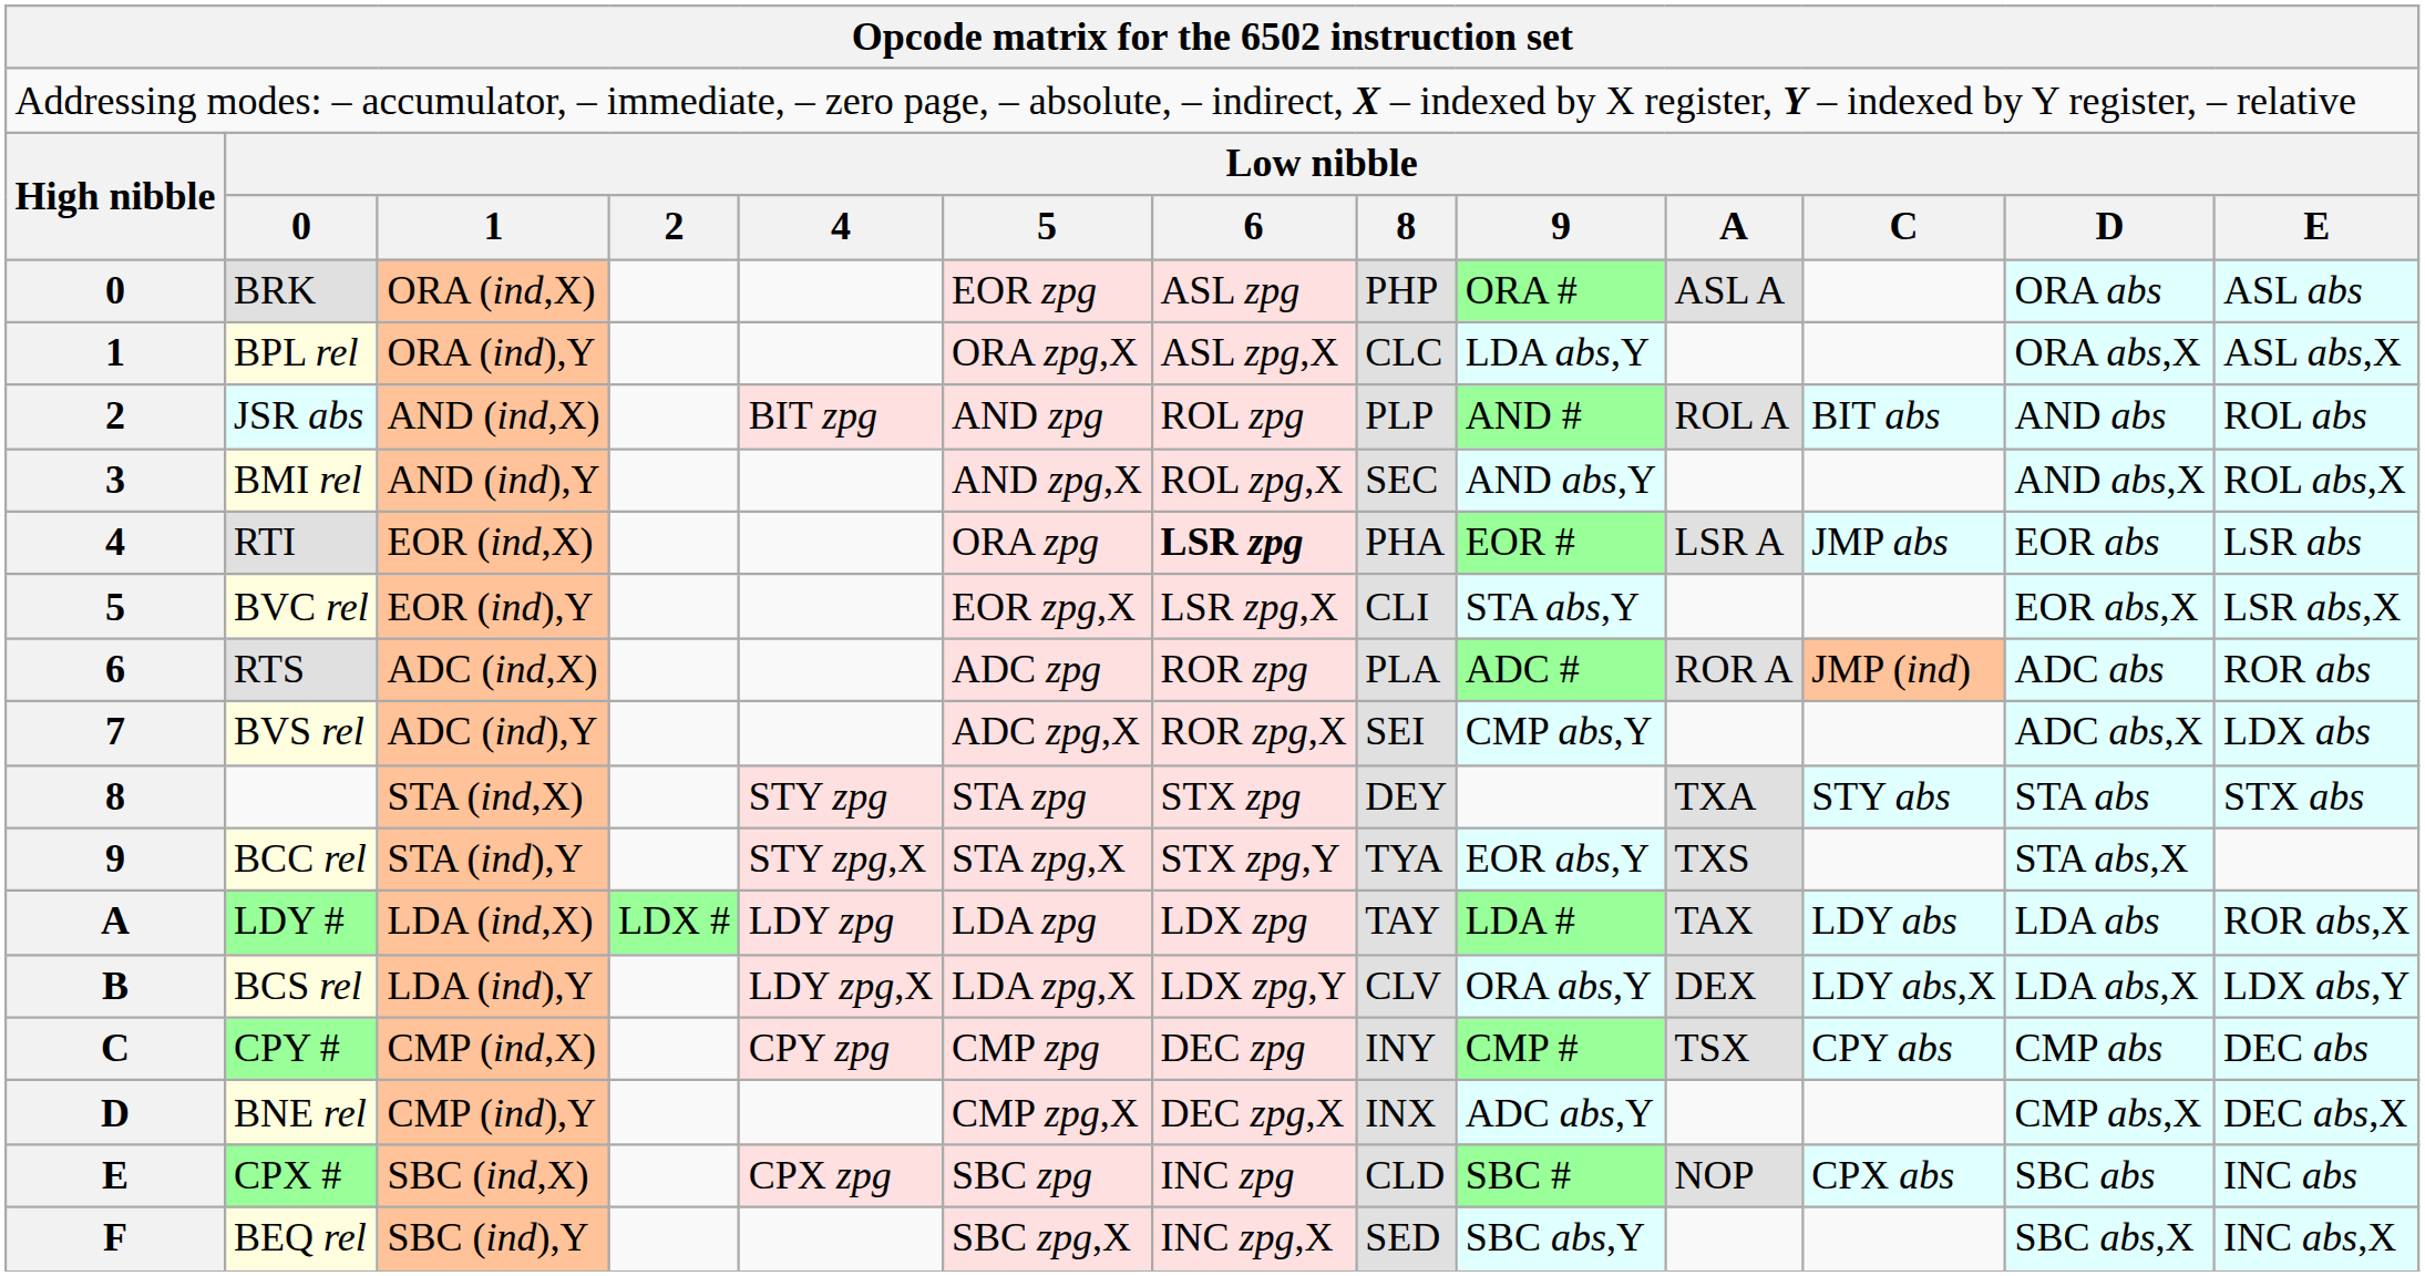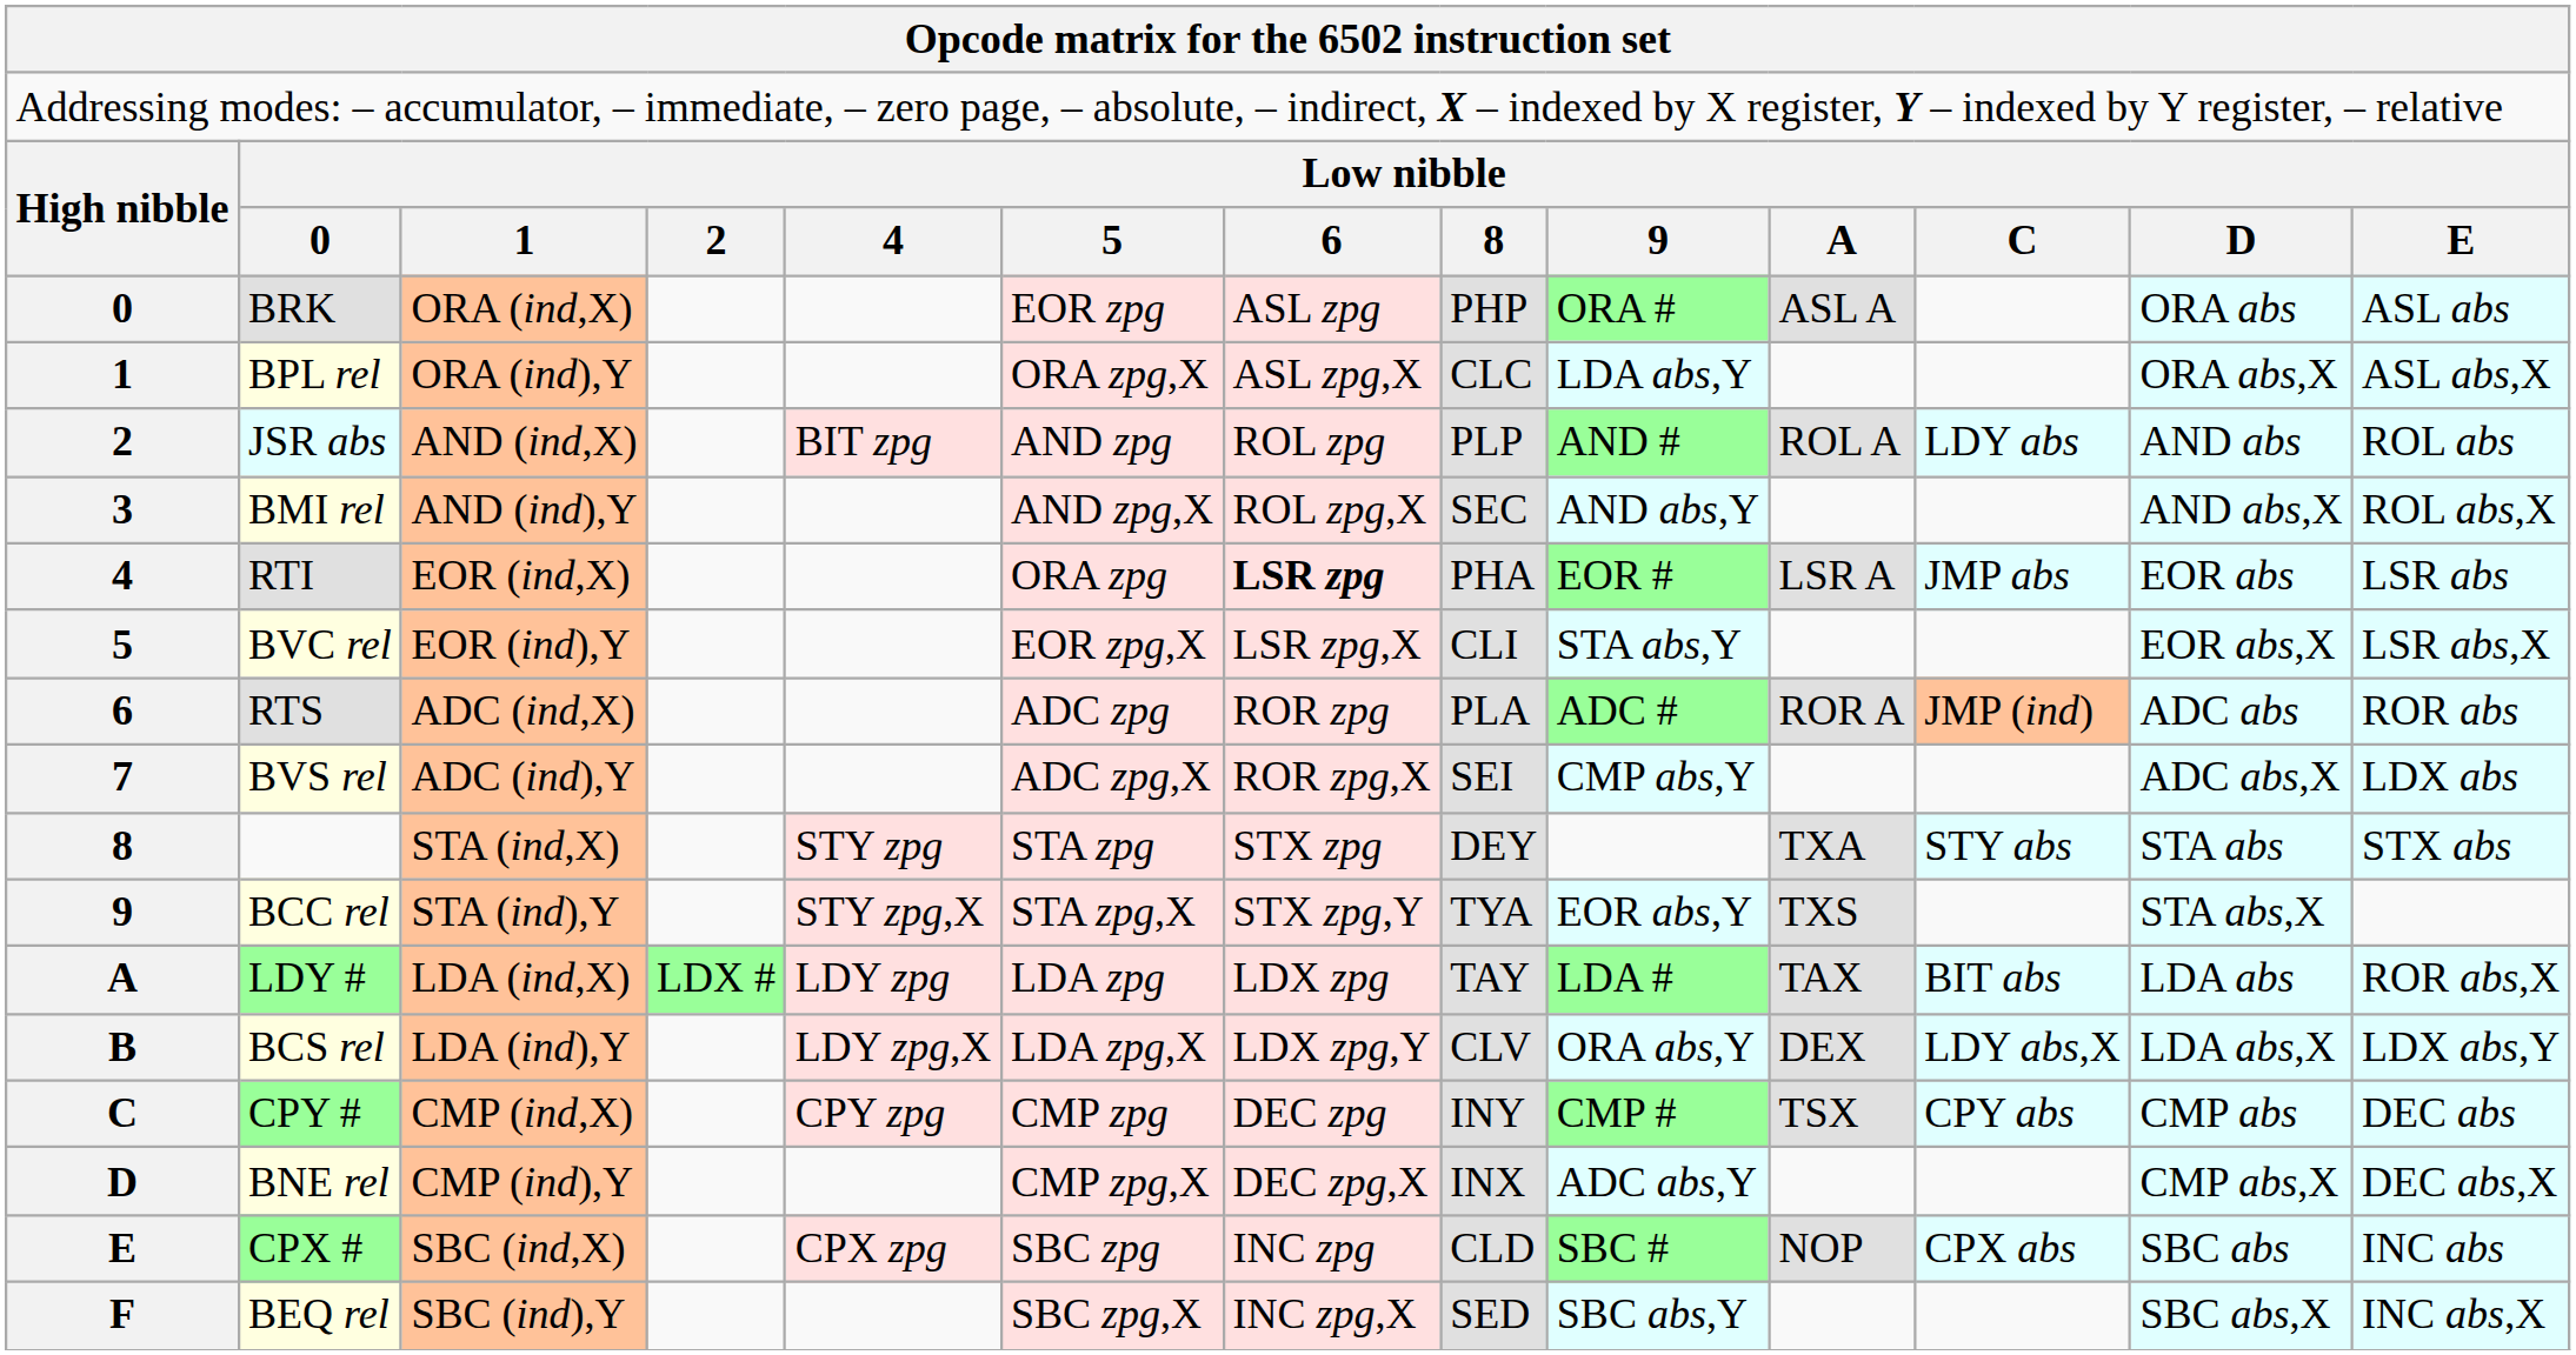 <table class="wikitable">
 <tr>
 <th colspan=13>Opcode matrix for the 6502 instruction set</th>
 </tr>
 <tr>
 <td colspan=13>Addressing modes:  – accumulator,  – immediate,  – zero page,  – absolute,  – indirect, <strong><em>X</em></strong> – indexed by X register, <strong><em>Y</em></strong> – indexed by Y register,  – relative</td>
 </tr>
 <tr>
 <th rowspan=2>High nibble</th>
 <th colspan=12>Low nibble</th>
 </tr>
 <tr>
 <th>0</th>
 <th>1</th>
 <th>2</th>
 <th>4</th>
 <th>5</th>
 <th>6</th>
 <th>8</th>
 <th>9</th>
 <th>A</th>
 <th>C</th>
 <th>D</th>
 <th>E</th>
 </tr>
 <tr>
 <th>0</th>
 <td bgcolor=#e0e0e0>BRK</td>
 <td bgcolor=#ffc299>ORA (<em>ind</em>,X)</td>
 <td></td>
 <td></td>
 <td bgcolor=#ffe0e0>EOR <em>zpg</em></td>
 <td bgcolor=#ffe0e0>ASL <em>zpg</em></td>
 <td bgcolor=#e0e0e0>PHP</td>
 <td bgcolor=#99ff99>ORA #</td>
 <td bgcolor=#e0e0e0>ASL A</td>
 <td></td>
 <td bgcolor=#e0ffff>ORA <em>abs</em></td>
 <td bgcolor=#e0ffff>ASL <em>abs</em></td>
 </tr>
 <tr>
 <th>1</th>
 <td bgcolor=#ffffe0>BPL <em>rel</em></td>
 <td bgcolor=#ffc299>ORA (<em>ind</em>),Y</td>
 <td></td>
 <td></td>
 <td bgcolor=#ffe0e0>ORA <em>zpg</em>,X</td>
 <td bgcolor=#ffe0e0>ASL <em>zpg</em>,X</td>
 <td bgcolor=#e0e0e0>CLC</td>
 <td bgcolor=#e0ffff>LDA <em>abs</em>,Y</td>
 <td></td>
 <td></td>
 <td bgcolor=#e0ffff>ORA <em>abs</em>,X</td>
 <td bgcolor=#e0ffff>ASL <em>abs</em>,X</td>
 </tr>
 <tr>
 <th>2</th>
 <td bgcolor=#e0ffff>JSR <em>abs</em></td>
 <td bgcolor=#ffc299>AND (<em>ind</em>,X)</td>
 <td></td>
 <td bgcolor=#ffe0e0>BIT <em>zpg</em></td>
 <td bgcolor=#ffe0e0>AND <em>zpg</em></td>
 <td bgcolor=#ffe0e0>ROL <em>zpg</em></td>
 <td bgcolor=#e0e0e0>PLP</td>
 <td bgcolor=#99ff99>AND #</td>
 <td bgcolor=#e0e0e0>ROL A</td>
-<td bgcolor=#e0ffff>BIT <em>abs</em></td>
+<td bgcolor=#e0ffff>LDY <em>abs</em></td>
 <td bgcolor=#e0ffff>AND <em>abs</em></td>
 <td bgcolor=#e0ffff>ROL <em>abs</em></td>
 </tr>
 <tr>
 <th>3</th>
 <td bgcolor=#ffffe0>BMI <em>rel</em></td>
 <td bgcolor=#ffc299>AND (<em>ind</em>),Y</td>
 <td></td>
 <td></td>
 <td bgcolor=#ffe0e0>AND <em>zpg</em>,X</td>
 <td bgcolor=#ffe0e0>ROL <em>zpg</em>,X</td>
 <td bgcolor=#e0e0e0>SEC</td>
 <td bgcolor=#e0ffff>AND <em>abs</em>,Y</td>
 <td></td>
 <td></td>
 <td bgcolor=#e0ffff>AND <em>abs</em>,X</td>
 <td bgcolor=#e0ffff>ROL <em>abs</em>,X</td>
 </tr>
 <tr>
 <th>4</th>
 <td bgcolor=#e0e0e0>RTI</td>
 <td bgcolor=#ffc299>EOR (<em>ind</em>,X)</td>
 <td></td>
 <td></td>
 <td bgcolor=#ffe0e0>ORA <em>zpg</em></td>
 <td bgcolor=#ffe0e0><strong>LSR <em>zpg</em></strong></td>
 <td bgcolor=#e0e0e0>PHA</td>
 <td bgcolor=#99ff99>EOR #</td>
 <td bgcolor=#e0e0e0>LSR A</td>
 <td bgcolor=#e0ffff>JMP <em>abs</em></td>
 <td bgcolor=#e0ffff>EOR <em>abs</em></td>
 <td bgcolor=#e0ffff>LSR <em>abs</em></td>
 </tr>
 <tr>
 <th>5</th>
 <td bgcolor=#ffffe0>BVC <em>rel</em></td>
 <td bgcolor=#ffc299>EOR (<em>ind</em>),Y</td>
 <td></td>
 <td></td>
 <td bgcolor=#ffe0e0>EOR <em>zpg</em>,X</td>
 <td bgcolor=#ffe0e0>LSR <em>zpg</em>,X</td>
 <td bgcolor=#e0e0e0>CLI</td>
 <td bgcolor=#e0ffff>STA <em>abs</em>,Y</td>
 <td></td>
 <td></td>
 <td bgcolor=#e0ffff>EOR <em>abs</em>,X</td>
 <td bgcolor=#e0ffff>LSR <em>abs</em>,X</td>
 </tr>
 <tr>
 <th>6</th>
 <td bgcolor=#e0e0e0>RTS</td>
 <td bgcolor=#ffc299>ADC (<em>ind</em>,X)</td>
 <td></td>
 <td></td>
 <td bgcolor=#ffe0e0>ADC <em>zpg</em></td>
 <td bgcolor=#ffe0e0>ROR <em>zpg</em></td>
 <td bgcolor=#e0e0e0>PLA</td>
 <td bgcolor=#99ff99>ADC #</td>
 <td bgcolor=#e0e0e0>ROR A</td>
 <td bgcolor=#ffc299>JMP (<em>ind</em>)</td>
 <td bgcolor=#e0ffff>ADC <em>abs</em></td>
 <td bgcolor=#e0ffff>ROR <em>abs</em></td>
 </tr>
 <tr>
 <th>7</th>
 <td bgcolor=#ffffe0>BVS <em>rel</em></td>
 <td bgcolor=#ffc299>ADC (<em>ind</em>),Y</td>
 <td></td>
 <td></td>
 <td bgcolor=#ffe0e0>ADC <em>zpg</em>,X</td>
 <td bgcolor=#ffe0e0>ROR <em>zpg</em>,X</td>
 <td bgcolor=#e0e0e0>SEI</td>
 <td bgcolor=#e0ffff>CMP <em>abs</em>,Y</td>
 <td></td>
 <td></td>
 <td bgcolor=#e0ffff>ADC <em>abs</em>,X</td>
 <td bgcolor=#e0ffff>LDX <em>abs</em></td>
 </tr>
 <tr>
 <th>8</th>
 <td></td>
 <td bgcolor=#ffc299>STA (<em>ind</em>,X)</td>
 <td></td>
 <td bgcolor=#ffe0e0>STY <em>zpg</em></td>
 <td bgcolor=#ffe0e0>STA <em>zpg</em></td>
 <td bgcolor=#ffe0e0>STX <em>zpg</em></td>
 <td bgcolor=#e0e0e0>DEY</td>
 <td></td>
 <td bgcolor=#e0e0e0>TXA</td>
 <td bgcolor=#e0ffff>STY <em>abs</em></td>
 <td bgcolor=#e0ffff>STA <em>abs</em></td>
 <td bgcolor=#e0ffff>STX <em>abs</em></td>
 </tr>
 <tr>
 <th>9</th>
 <td bgcolor=#ffffe0>BCC <em>rel</em></td>
 <td bgcolor=#ffc299>STA (<em>ind</em>),Y</td>
 <td></td>
 <td bgcolor=#ffe0e0>STY <em>zpg</em>,X</td>
 <td bgcolor=#ffe0e0>STA <em>zpg</em>,X</td>
 <td bgcolor=#ffe0e0>STX <em>zpg</em>,Y</td>
 <td bgcolor=#e0e0e0>TYA</td>
 <td bgcolor=#e0ffff>EOR <em>abs</em>,Y</td>
 <td bgcolor=#e0e0e0>TXS</td>
 <td></td>
 <td bgcolor=#e0ffff>STA <em>abs</em>,X</td>
 <td></td>
 </tr>
 <tr>
 <th>A</th>
 <td bgcolor=#99ff99>LDY #</td>
 <td bgcolor=#ffc299>LDA (<em>ind</em>,X)</td>
 <td bgcolor=#99ff99>LDX #</td>
 <td bgcolor=#ffe0e0>LDY <em>zpg</em></td>
 <td bgcolor=#ffe0e0>LDA <em>zpg</em></td>
 <td bgcolor=#ffe0e0>LDX <em>zpg</em></td>
 <td bgcolor=#e0e0e0>TAY</td>
 <td bgcolor=#99ff99>LDA #</td>
 <td bgcolor=#e0e0e0>TAX</td>
-<td bgcolor=#e0ffff>LDY <em>abs</em></td>
+<td bgcolor=#e0ffff>BIT <em>abs</em></td>
 <td bgcolor=#e0ffff>LDA <em>abs</em></td>
 <td bgcolor=#e0ffff>ROR <em>abs</em>,X</td>
 </tr>
 <tr>
 <th>B</th>
 <td bgcolor=#ffffe0>BCS <em>rel</em></td>
 <td bgcolor=#ffc299>LDA (<em>ind</em>),Y</td>
 <td></td>
 <td bgcolor=#ffe0e0>LDY <em>zpg</em>,X</td>
 <td bgcolor=#ffe0e0>LDA <em>zpg</em>,X</td>
 <td bgcolor=#ffe0e0>LDX <em>zpg</em>,Y</td>
 <td bgcolor=#e0e0e0>CLV</td>
 <td bgcolor=#e0ffff>ORA <em>abs</em>,Y</td>
 <td bgcolor=#e0e0e0>DEX</td>
 <td bgcolor=#e0ffff>LDY <em>abs</em>,X</td>
 <td bgcolor=#e0ffff>LDA <em>abs</em>,X</td>
 <td bgcolor=#e0ffff>LDX <em>abs</em>,Y</td>
 </tr>
 <tr>
 <th>C</th>
 <td bgcolor=#99ff99>CPY #</td>
 <td bgcolor=#ffc299>CMP (<em>ind</em>,X)</td>
 <td></td>
 <td bgcolor=#ffe0e0>CPY <em>zpg</em></td>
 <td bgcolor=#ffe0e0>CMP <em>zpg</em></td>
 <td bgcolor=#ffe0e0>DEC <em>zpg</em></td>
 <td bgcolor=#e0e0e0>INY</td>
 <td bgcolor=#99ff99>CMP #</td>
 <td bgcolor=#e0e0e0>TSX</td>
 <td bgcolor=#e0ffff>CPY <em>abs</em></td>
 <td bgcolor=#e0ffff>CMP <em>abs</em></td>
 <td bgcolor=#e0ffff>DEC <em>abs</em></td>
 </tr>
 <tr>
 <th>D</th>
 <td bgcolor=#ffffe0>BNE <em>rel</em></td>
 <td bgcolor=#ffc299>CMP (<em>ind</em>),Y</td>
 <td></td>
 <td></td>
 <td bgcolor=#ffe0e0>CMP <em>zpg</em>,X</td>
 <td bgcolor=#ffe0e0>DEC <em>zpg</em>,X</td>
 <td bgcolor=#e0e0e0>INX</td>
 <td bgcolor=#e0ffff>ADC <em>abs</em>,Y</td>
 <td></td>
 <td></td>
 <td bgcolor=#e0ffff>CMP <em>abs</em>,X</td>
 <td bgcolor=#e0ffff>DEC <em>abs</em>,X</td>
 </tr>
 <tr>
 <th>E</th>
 <td bgcolor=#99ff99>CPX #</td>
 <td bgcolor=#ffc299>SBC (<em>ind</em>,X)</td>
 <td></td>
 <td bgcolor=#ffe0e0>CPX <em>zpg</em></td>
 <td bgcolor=#ffe0e0>SBC <em>zpg</em></td>
 <td bgcolor=#ffe0e0>INC <em>zpg</em></td>
 <td bgcolor=#e0e0e0>CLD</td>
 <td bgcolor=#99ff99>SBC #</td>
 <td bgcolor=#e0e0e0>NOP</td>
 <td bgcolor=#e0ffff>CPX <em>abs</em></td>
 <td bgcolor=#e0ffff>SBC <em>abs</em></td>
 <td bgcolor=#e0ffff>INC <em>abs</em></td>
 </tr>
 <tr>
 <th>F</th>
 <td bgcolor=#ffffe0>BEQ <em>rel</em></td>
 <td bgcolor=#ffc299>SBC (<em>ind</em>),Y</td>
 <td></td>
 <td></td>
 <td bgcolor=#ffe0e0>SBC <em>zpg</em>,X</td>
 <td bgcolor=#ffe0e0>INC <em>zpg</em>,X</td>
 <td bgcolor=#e0e0e0>SED</td>
 <td bgcolor=#e0ffff>SBC <em>abs</em>,Y</td>
 <td></td>
 <td></td>
 <td bgcolor=#e0ffff>SBC <em>abs</em>,X</td>
 <td bgcolor=#e0ffff>INC <em>abs</em>,X</td>
 </tr>
 <tr>
 </tr>
 </table>
